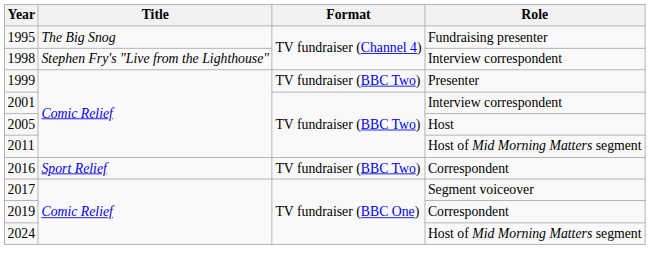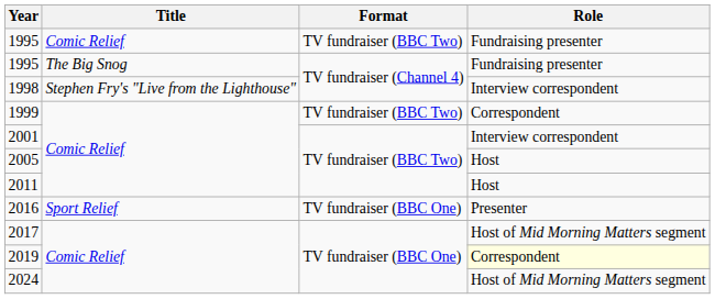 <table class="wikitable mw-collapsible">
 <tr>
 <th>Year</th>
 <th>Title</th>
 <th>Format</th>
 <th>Role</th>
+</tr>
+<tr>
+<td>1995</td>
+<td><em><a href='#'>Comic Relief</a></em></td>
+<td>TV fundraiser (<a href='#'>BBC Two</a>)</td>
+<td>Fundraising presenter</td>
 </tr>
 <tr>
 <td>1995</td>
 <td><em>The Big Snog</em></td>
 <td rowspan="2">TV fundraiser (<a href='#'>Channel 4</a>)</td>
 <td>Fundraising presenter</td>
 </tr>
 <tr>
 <td>1998</td>
 <td><em>Stephen Fry's "Live from the Lighthouse"</em></td>
 <td>Interview correspondent</td>
 </tr>
 <tr>
 <td>1999</td>
 <td rowspan="4"><em><a href='#'>Comic Relief</a></em></td>
 <td>TV fundraiser (<a href='#'>BBC Two</a>)</td>
-<td>Presenter</td>
+<td>Correspondent</td>
 </tr>
 <tr>
 <td>2001</td>
 <td rowspan="3">TV fundraiser (<a href='#'>BBC Two</a>)</td>
 <td>Interview correspondent</td>
 </tr>
 <tr>
 <td>2005</td>
 <td>Host</td>
 </tr>
 <tr>
 <td>2011</td>
-<td>Host of <em>Mid Morning Matters</em> segment</td>
+<td>Host</td>
 </tr>
 <tr>
 <td>2016</td>
 <td><em><a href='#'>Sport Relief</a></em></td>
-<td>TV fundraiser (<a href='#'>BBC Two</a>)</td>
-<td>Correspondent</td>
+<td>TV fundraiser (<a href='#'>BBC One</a>)</td>
+<td>Presenter</td>
 </tr>
 <tr>
 <td>2017</td>
 <td rowspan=3><em><a href='#'>Comic Relief</a></em></td>
 <td rowspan="3">TV fundraiser (<a href='#'>BBC One</a>)</td>
-<td>Segment voiceover</td>
+<td>Host of <em>Mid Morning Matters</em> segment</td>
 </tr>
 <tr>
 <td>2019</td>
-<td>Correspondent</td>
+<td style="background: lightyellow;">Correspondent</td>
 </tr>
 <tr>
 <td>2024</td>
 <td>Host of <em>Mid Morning Matters</em> segment</td>
 </tr>
 </table>
